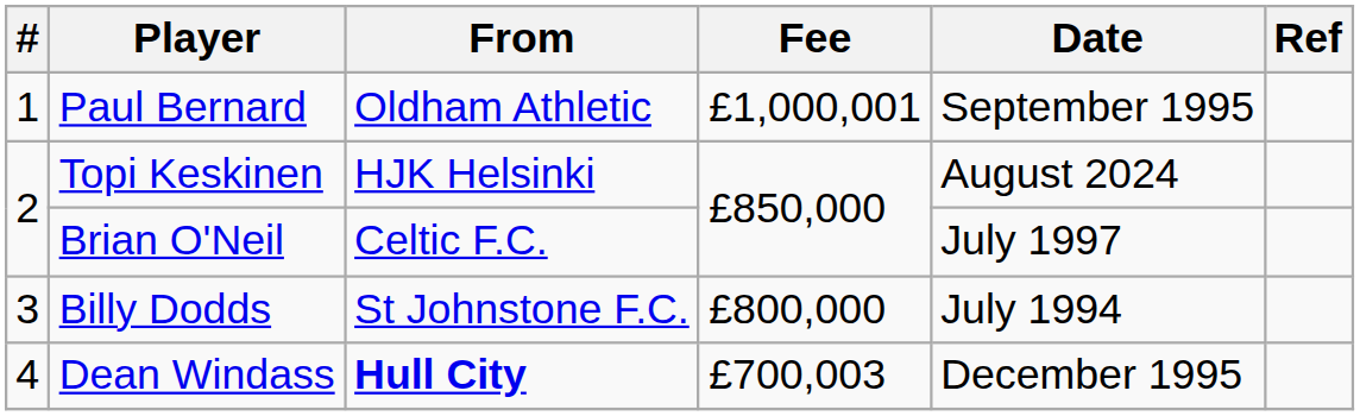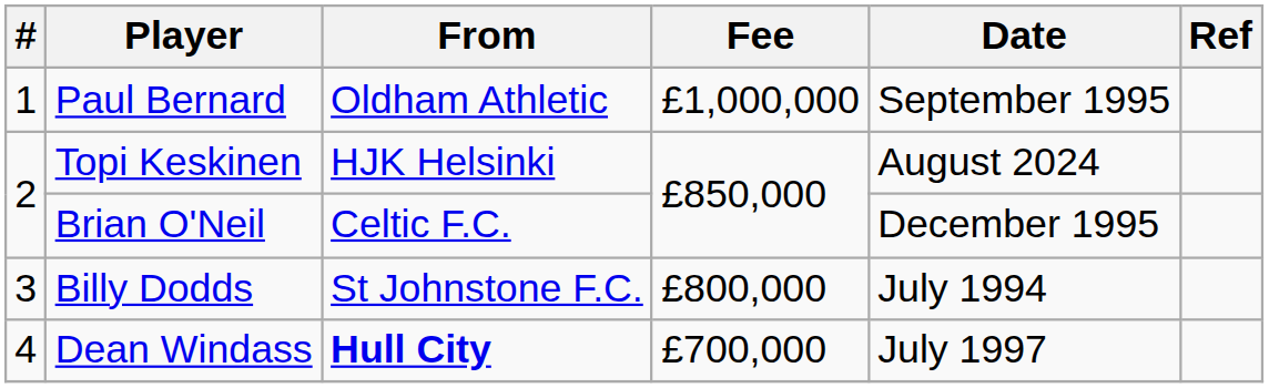 <table class="wikitable sortable">
 <tr>
 <th>#</th>
 <th>Player</th>
 <th>From</th>
 <th>Fee</th>
 <th>Date</th>
 <th>Ref</th>
 </tr>
 <tr>
 <td>1</td>
 <td> <a href='#'>Paul Bernard</a></td>
 <td> <a href='#'>Oldham Athletic</a></td>
-<td>£1,000,001</td>
+<td>£1,000,000</td>
 <td>September 1995</td>
 <td></td>
 </tr>
 <tr>
 <td rowspan="2">2</td>
 <td> <a href='#'>Topi Keskinen</a></td>
 <td> <a href='#'>HJK Helsinki</a></td>
 <td rowspan="2">£850,000</td>
 <td>August 2024</td>
 <td></td>
 </tr>
 <tr>
 <td> <a href='#'>Brian O'Neil</a></td>
 <td> <a href='#'>Celtic F.C.</a></td>
-<td>July 1997</td>
+<td>December 1995</td>
 <td></td>
 </tr>
 <tr>
 <td>3</td>
 <td> <a href='#'>Billy Dodds</a></td>
 <td> <a href='#'>St Johnstone F.C.</a></td>
 <td>£800,000</td>
 <td>July 1994</td>
 <td></td>
 </tr>
 <tr>
 <td>4</td>
 <td> <a href='#'>Dean Windass</a></td>
 <td><strong> <a href='#'>Hull City</a></strong></td>
-<td>£700,003</td>
-<td>December 1995</td>
+<td>£700,000</td>
+<td>July 1997</td>
 <td></td>
 </tr>
 <tr>
 </tr>
 </table>
